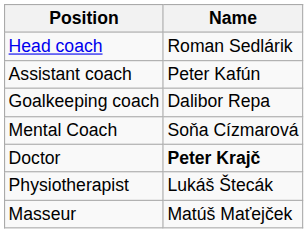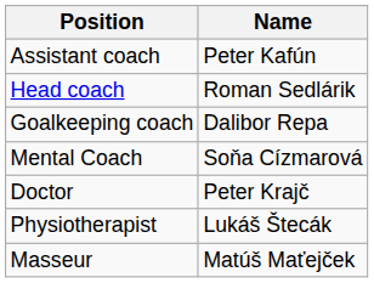 <table class="wikitable">
 <tr>
 <th>Position</th>
 <th>Name</th>
 </tr>
 <tr>
+<td>Assistant coach</td>
+<td> Peter Kafún</td>
+</tr>
+<tr>
 <td><a href='#'>Head coach</a></td>
 <td> Roman Sedlárik</td>
-</tr>
-<tr>
-<td>Assistant coach</td>
-<td> Peter Kafún</td>
 </tr>
 <tr>
 <td>Goalkeeping coach</td>
 <td> Dalibor Repa</td>
 </tr>
 <tr>
 <td>Mental Coach</td>
 <td> Soňa Cízmarová</td>
 </tr>
 <tr>
 <td>Doctor</td>
-<td><strong> Peter Krajč</strong></td>
+<td> Peter Krajč</td>
 </tr>
 <tr>
 <td>Physiotherapist</td>
 <td> Lukáš Štecák</td>
 </tr>
 <tr>
 <td>Masseur</td>
 <td> Matúš Maťejček</td>
 </tr>
 </table>
